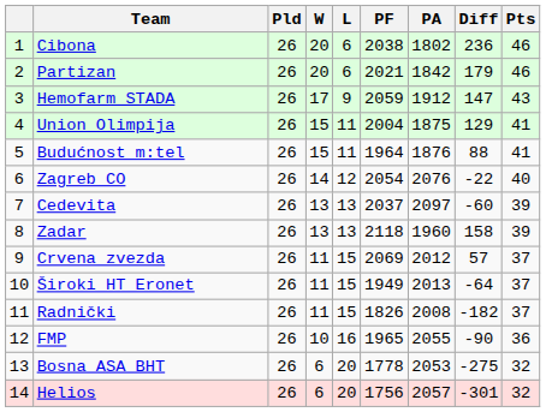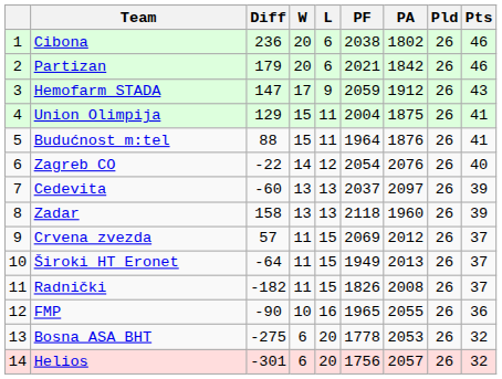 <table class="wikitable sortable" style="text-align:center">
 <tr>
 <th></th>
 <th width="180">Team</th>
-<th>Pld</th>
+<th>Diff</th>
 <th>W</th>
 <th>L</th>
 <th>PF</th>
 <th>PA</th>
-<th>Diff</th>
+<th>Pld</th>
 <th>Pts</th>
 </tr>
 <tr bgcolor="#ddffdd">
 <td>1</td>
 <td align=left><a href='#'>Cibona</a></td>
-<td>26</td>
+<td>236</td>
 <td>20</td>
 <td>6</td>
 <td>2038</td>
 <td>1802</td>
-<td>236</td>
+<td>26</td>
 <td>46</td>
 </tr>
 <tr bgcolor="#ddffdd">
 <td>2</td>
 <td align=left><a href='#'>Partizan</a></td>
-<td>26</td>
+<td>179</td>
 <td>20</td>
 <td>6</td>
 <td>2021</td>
 <td>1842</td>
-<td>179</td>
+<td>26</td>
 <td>46</td>
 </tr>
 <tr bgcolor="#ddffdd">
 <td>3</td>
 <td align=left><a href='#'>Hemofarm STADA</a></td>
-<td>26</td>
+<td>147</td>
 <td>17</td>
 <td>9</td>
 <td>2059</td>
 <td>1912</td>
-<td>147</td>
+<td>26</td>
 <td>43</td>
 </tr>
 <tr bgcolor="#ddffdd">
 <td>4</td>
 <td align=left><a href='#'>Union Olimpija</a></td>
-<td>26</td>
+<td>129</td>
 <td>15</td>
 <td>11</td>
 <td>2004</td>
 <td>1875</td>
-<td>129</td>
+<td>26</td>
 <td>41</td>
 </tr>
 <tr>
 <td>5</td>
 <td align=left><a href='#'>Budućnost m:tel</a></td>
-<td>26</td>
+<td>88</td>
 <td>15</td>
 <td>11</td>
 <td>1964</td>
 <td>1876</td>
-<td>88</td>
+<td>26</td>
 <td>41</td>
 </tr>
 <tr>
 <td>6</td>
 <td align=left><a href='#'>Zagreb CO</a></td>
-<td>26</td>
+<td>-22</td>
 <td>14</td>
 <td>12</td>
 <td>2054</td>
 <td>2076</td>
-<td>-22</td>
+<td>26</td>
 <td>40</td>
 </tr>
 <tr>
 <td>7</td>
 <td align=left><a href='#'>Cedevita</a></td>
-<td>26</td>
+<td>-60</td>
 <td>13</td>
 <td>13</td>
 <td>2037</td>
 <td>2097</td>
-<td>-60</td>
+<td>26</td>
 <td>39</td>
 </tr>
 <tr>
 <td>8</td>
 <td align=left><a href='#'>Zadar</a></td>
-<td>26</td>
+<td>158</td>
 <td>13</td>
 <td>13</td>
 <td>2118</td>
 <td>1960</td>
-<td>158</td>
+<td>26</td>
 <td>39</td>
 </tr>
 <tr>
 <td>9</td>
 <td align=left><a href='#'>Crvena zvezda</a></td>
-<td>26</td>
+<td>57</td>
 <td>11</td>
 <td>15</td>
 <td>2069</td>
 <td>2012</td>
-<td>57</td>
+<td>26</td>
 <td>37</td>
 </tr>
 <tr>
 <td>10</td>
 <td align=left><a href='#'>Široki HT Eronet</a></td>
-<td>26</td>
+<td>-64</td>
 <td>11</td>
 <td>15</td>
 <td>1949</td>
 <td>2013</td>
-<td>-64</td>
+<td>26</td>
 <td>37</td>
 </tr>
 <tr>
 <td>11</td>
 <td align=left><a href='#'>Radnički</a></td>
-<td>26</td>
+<td>-182</td>
 <td>11</td>
 <td>15</td>
 <td>1826</td>
 <td>2008</td>
-<td>-182</td>
+<td>26</td>
 <td>37</td>
 </tr>
 <tr>
 <td>12</td>
 <td align=left><a href='#'>FMP</a></td>
-<td>26</td>
+<td>-90</td>
 <td>10</td>
 <td>16</td>
 <td>1965</td>
 <td>2055</td>
-<td>-90</td>
+<td>26</td>
 <td>36</td>
 </tr>
 <tr>
 <td>13</td>
 <td align=left><a href='#'>Bosna ASA BHT</a></td>
-<td>26</td>
+<td>-275</td>
 <td>6</td>
 <td>20</td>
 <td>1778</td>
 <td>2053</td>
-<td>-275</td>
+<td>26</td>
 <td>32</td>
 </tr>
 <tr bgcolor="#ffdddd">
 <td>14</td>
 <td align=left><a href='#'>Helios</a></td>
-<td>26</td>
+<td>-301</td>
 <td>6</td>
 <td>20</td>
 <td>1756</td>
 <td>2057</td>
-<td>-301</td>
+<td>26</td>
 <td>32</td>
 </tr>
 </table>
